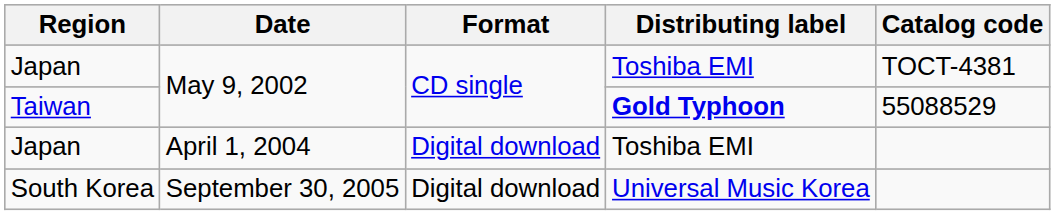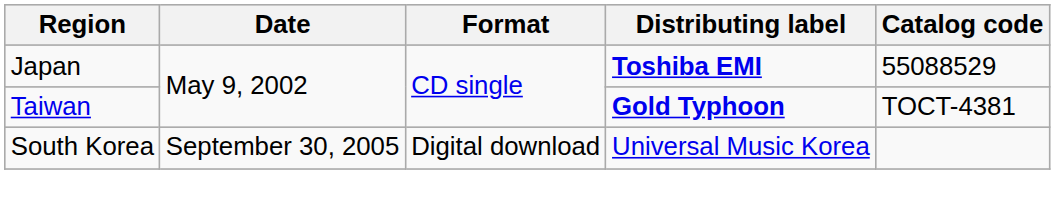 <table class="wikitable">
 <tr>
 <th>Region</th>
 <th>Date</th>
 <th>Format</th>
 <th>Distributing label</th>
 <th>Catalog code</th>
 </tr>
 <tr>
 <td>Japan</td>
 <td rowspan="2">May 9, 2002</td>
 <td rowspan="2"><a href='#'>CD single</a></td>
-<td><a href='#'>Toshiba EMI</a></td>
-<td>TOCT-4381</td>
+<td><strong><a href='#'>Toshiba EMI</a></strong></td>
+<td>55088529</td>
 </tr>
 <tr>
 <td><a href='#'>Taiwan</a></td>
 <td><strong><a href='#'>Gold Typhoon</a></strong></td>
-<td>55088529</td>
-</tr>
-<tr>
-<td>Japan</td>
-<td>April 1, 2004</td>
-<td><a href='#'>Digital download</a></td>
-<td>Toshiba EMI</td>
-<td></td>
+<td>TOCT-4381</td>
 </tr>
 <tr>
 <td>South Korea</td>
 <td>September 30, 2005</td>
 <td>Digital download</td>
 <td><a href='#'>Universal Music Korea</a></td>
 <td></td>
 </tr>
 </table>
